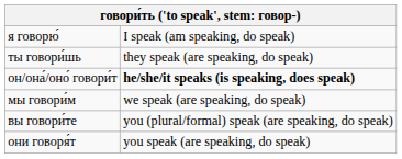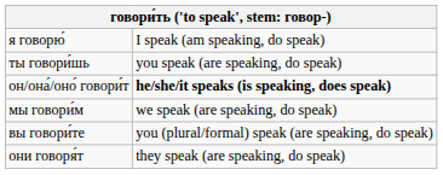 <table class="wikitable">
 <tr>
 <th colspan="2">говори́ть ('to speak', stem: говор-)</th>
 </tr>
 <tr>
 <td>я говорю́</td>
 <td>I speak (am speaking, do speak)</td>
 </tr>
 <tr>
 <td>ты говори́шь</td>
-<td>they speak (are speaking, do speak)</td>
+<td>you speak (are speaking, do speak)</td>
 </tr>
 <tr>
 <td>он/она́/оно́ говори́т</td>
 <td><strong>he/she/it speaks (is speaking, does speak)</strong></td>
 </tr>
 <tr>
 <td>мы говори́м</td>
 <td>we speak (are speaking, do speak)</td>
 </tr>
 <tr>
 <td>вы говори́те</td>
 <td>you (plural/formal) speak (are speaking, do speak)</td>
 </tr>
 <tr>
 <td>они говоря́т</td>
-<td>you speak (are speaking, do speak)</td>
+<td>they speak (are speaking, do speak)</td>
 </tr>
 </table>
